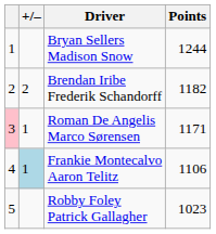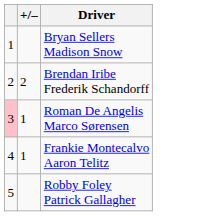 <table class="wikitable" style="font-size: 95%;">
 <tr>
 <th scope="col"></th>
 <th scope="col">+/–</th>
 <th scope="col">Driver</th>
-<th scope="col">Points</th>
 </tr>
 <tr>
 <td align=center>1</td>
 <td align="left"></td>
 <td> <a href='#'>Bryan Sellers</a><br> <a href='#'>Madison Snow</a></td>
-<td align=right>1244</td>
 </tr>
 <tr>
 <td align=center>2</td>
 <td align="left"> 2</td>
 <td> <a href='#'>Brendan Iribe</a><br> Frederik Schandorff</td>
-<td align=right>1182</td>
 </tr>
 <tr>
 <td align=center style="background: pink;">3</td>
 <td align="left"> 1</td>
 <td> <a href='#'>Roman De Angelis</a><br> <a href='#'>Marco Sørensen</a></td>
-<td align=right>1171</td>
 </tr>
 <tr>
 <td align=center>4</td>
-<td align="left" style="background: lightblue;"> 1</td>
+<td align="left"> 1</td>
 <td> <a href='#'>Frankie Montecalvo</a><br> <a href='#'>Aaron Telitz</a></td>
-<td align=right>1106</td>
 </tr>
 <tr>
 <td align=center>5</td>
 <td align="left"></td>
 <td> <a href='#'>Robby Foley</a><br> <a href='#'>Patrick Gallagher</a></td>
-<td align=right>1023</td>
 </tr>
 </table>
